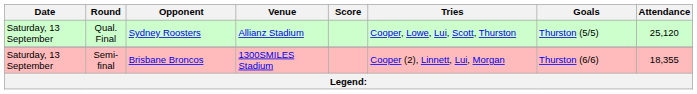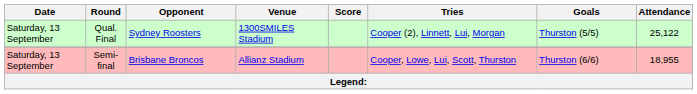 <table class="wikitable" style="font-size:75%;">
 <tr>
 <th style="width:115px;">Date</th>
 <th style="width:50px;">Round</th>
 <th style="width:170px;">Opponent</th>
 <th style="width:130px;">Venue</th>
 <th style="width:50px;">Score</th>
 <th style="width:285px;">Tries</th>
 <th style="width:155px;">Goals</th>
 <th style="width:60px;">Attendance</th>
 </tr>
 <tr style="background:#cfc;">
 <td>Saturday, 13 September</td>
 <td style="text-align:center;">Qual. Final</td>
 <td> <a href='#'>Sydney Roosters</a></td>
-<td><a href='#'>Allianz Stadium</a></td>
+<td><a href='#'>1300SMILES Stadium</a></td>
 <td style="text-align:center;"></td>
-<td><a href='#'>Cooper</a>, <a href='#'>Lowe</a>, <a href='#'>Lui</a>, <a href='#'>Scott</a>, <a href='#'>Thurston</a></td>
+<td><a href='#'>Cooper</a> (2), <a href='#'>Linnett</a>, <a href='#'>Lui</a>, <a href='#'>Morgan</a></td>
 <td><a href='#'>Thurston</a> (5/5)</td>
-<td style="text-align:center;">25,120</td>
+<td style="text-align:center;">25,122</td>
 </tr>
 <tr>
 </tr>
 <tr style="background:#fbb;">
 <td>Saturday, 13 September</td>
 <td style="text-align:center;">Semi-final</td>
 <td> <a href='#'>Brisbane Broncos</a></td>
-<td><a href='#'>1300SMILES Stadium</a></td>
+<td><a href='#'>Allianz Stadium</a></td>
 <td style="text-align:center;"></td>
-<td><a href='#'>Cooper</a> (2), <a href='#'>Linnett</a>, <a href='#'>Lui</a>, <a href='#'>Morgan</a></td>
+<td><a href='#'>Cooper</a>, <a href='#'>Lowe</a>, <a href='#'>Lui</a>, <a href='#'>Scott</a>, <a href='#'>Thurston</a></td>
 <td><a href='#'>Thurston</a> (6/6)</td>
-<td style="text-align:center;">18,355</td>
+<td style="text-align:center;">18,955</td>
 </tr>
 <tr>
 <th colspan="11"><strong>Legend</strong>:    </th>
 </tr>
 </table>
